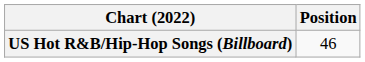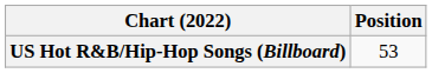 <table class="wikitable plainrowheaders" style="text-align:center">
 <tr>
 <th scope="col">Chart (2022)</th>
 <th scope="col">Position</th>
 </tr>
 <tr>
 <th scope="row">US Hot R&B/Hip-Hop Songs (<em>Billboard</em>)</th>
-<td>46</td>
+<td>53</td>
 </tr>
 </table>
